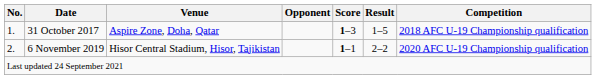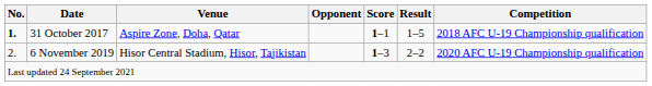 <table class="wikitable" style="font-size:85%;">
 <tr>
 <th>No.</th>
 <th>Date</th>
 <th>Venue</th>
 <th>Opponent</th>
 <th>Score</th>
 <th>Result</th>
 <th>Competition</th>
 </tr>
 <tr>
-<td>1.</td>
+<td><strong>1.</strong></td>
 <td>31 October 2017</td>
 <td><a href='#'>Aspire Zone</a>, <a href='#'>Doha</a>, <a href='#'>Qatar</a></td>
 <td></td>
-<td align=center><strong>1</strong>–3</td>
+<td align=center><strong>1</strong>–1</td>
 <td align=center>1–5</td>
 <td><a href='#'>2018 AFC U-19 Championship qualification</a></td>
 </tr>
 <tr>
 <td>2.</td>
 <td>6 November 2019</td>
 <td>Hisor Central Stadium, <a href='#'>Hisor</a>, <a href='#'>Tajikistan</a></td>
 <td></td>
-<td align=center><strong>1</strong>–1</td>
+<td align=center><strong>1</strong>–3</td>
 <td align=center>2–2</td>
 <td><a href='#'>2020 AFC U-19 Championship qualification</a></td>
 </tr>
 <tr>
 <td colspan="7"><small>Last updated 24 September 2021</small></td>
 </tr>
 </table>
